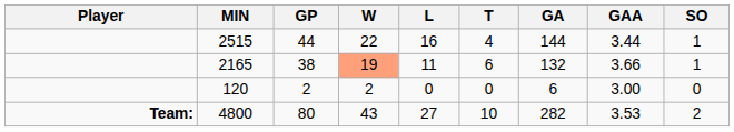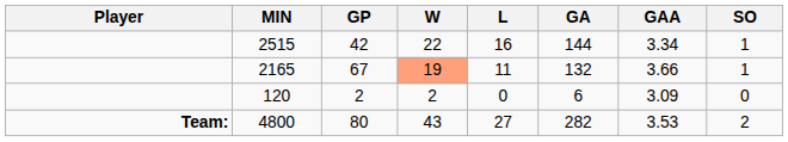 <table class="wikitable sortable" width="60%">
 <tr>
 <th bgcolor="#DDDDFF" width="10%">Player</th>
 <th width="3%" bgcolor="#DDDDFF" title="Minutes played">MIN</th>
 <th width="3%" bgcolor="#DDDDFF" title="Games played in">GP</th>
 <th width="3%" bgcolor="#DDDDFF" title="Wins">W</th>
 <th width="3%" bgcolor="#DDDDFF"title="Losses">L</th>
-<th width="3%" bgcolor="#DDDDFF" title="Ties">T</th>
 <th width="3%" bgcolor="#DDDDFF" title="Goals against">GA</th>
 <th width="3%" bgcolor="#DDDDFF" title="Goals against average">GAA</th>
 <th width="3%" bgcolor="#DDDDFF"title="Shut-outs">SO</th>
 </tr>
 <tr align="center">
 <td align="right"></td>
 <td>2515</td>
-<td>44</td>
+<td>42</td>
 <td>22</td>
 <td>16</td>
-<td>4</td>
 <td>144</td>
-<td>3.44</td>
+<td>3.34</td>
 <td>1</td>
 </tr>
 <tr align="center">
 <td align="right"></td>
 <td>2165</td>
-<td>38</td>
+<td>67</td>
 <td style="background: lightsalmon;">19</td>
 <td>11</td>
-<td>6</td>
 <td>132</td>
 <td>3.66</td>
 <td>1</td>
 </tr>
 <tr align="center">
 <td align="right"></td>
 <td>120</td>
 <td>2</td>
 <td>2</td>
 <td>0</td>
-<td>0</td>
 <td>6</td>
-<td>3.00</td>
+<td>3.09</td>
 <td>0</td>
 </tr>
 <tr align="center">
 <td align="right"><strong>Team:</strong></td>
 <td>4800</td>
 <td>80</td>
 <td>43</td>
 <td>27</td>
-<td>10</td>
 <td>282</td>
 <td>3.53</td>
 <td>2</td>
 </tr>
 </table>
